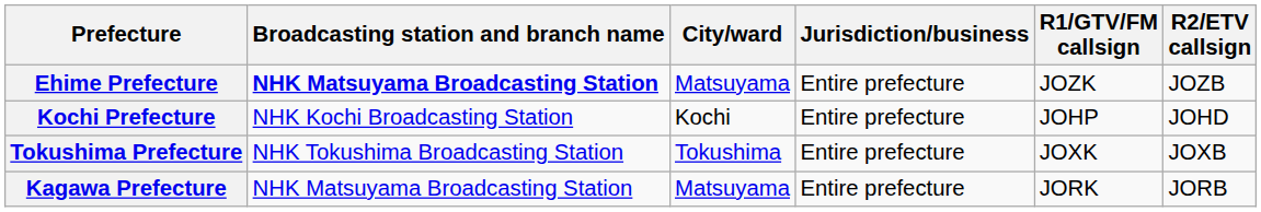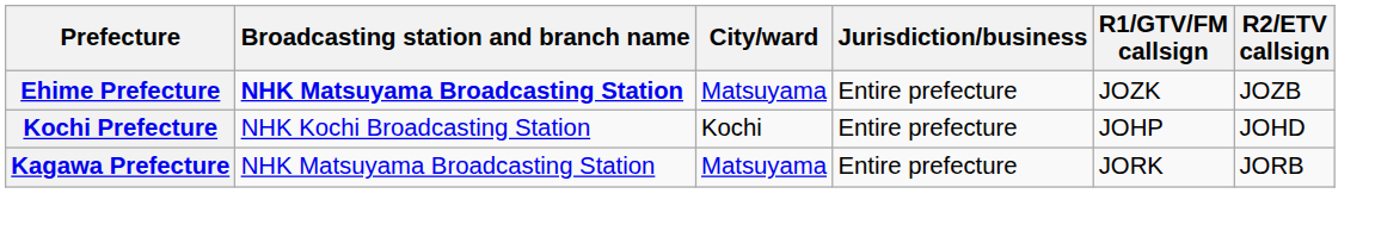 <table class="wikitable">
 <tr>
 <th>Prefecture</th>
 <th>Broadcasting station and branch name</th>
 <th>City/ward</th>
 <th>Jurisdiction/business</th>
 <th>R1/GTV/FM<br>callsign</th>
 <th>R2/ETV<br>callsign</th>
 </tr>
 <tr>
 <th><a href='#'>Ehime Prefecture</a></th>
 <td><strong><a href='#'>NHK Matsuyama Broadcasting Station</a></strong></td>
 <td><a href='#'>Matsuyama</a></td>
 <td>Entire prefecture</td>
 <td>JOZK</td>
 <td>JOZB</td>
 </tr>
 <tr>
 <th><a href='#'>Kochi Prefecture</a></th>
 <td><a href='#'>NHK Kochi Broadcasting Station</a></td>
 <td>Kochi</td>
 <td>Entire prefecture</td>
 <td>JOHP</td>
 <td>JOHD</td>
 </tr>
 <tr>
-<th><a href='#'>Tokushima Prefecture</a></th>
-<td><a href='#'>NHK Tokushima Broadcasting Station</a></td>
-<td><a href='#'>Tokushima</a></td>
-<td>Entire prefecture</td>
-<td>JOXK</td>
-<td>JOXB</td>
-</tr>
-<tr>
 <th><a href='#'>Kagawa Prefecture</a></th>
 <td><a href='#'>NHK Matsuyama Broadcasting Station</a></td>
 <td><a href='#'>Matsuyama</a></td>
 <td>Entire prefecture</td>
 <td>JORK</td>
 <td>JORB</td>
 </tr>
 </table>
